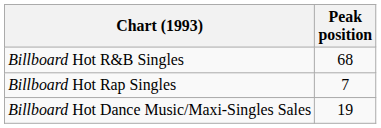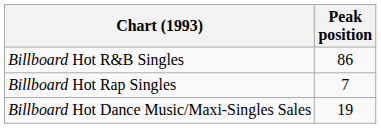 <table class="wikitable">
 <tr>
 <th>Chart (1993)</th>
 <th>Peak<br>position</th>
 </tr>
 <tr>
 <td><em>Billboard</em> Hot R&B Singles</td>
-<td align="center">68</td>
+<td align="center">86</td>
 </tr>
 <tr>
 <td><em>Billboard</em> Hot Rap Singles</td>
 <td align="center">7</td>
 </tr>
 <tr>
 <td><em>Billboard</em> Hot Dance Music/Maxi-Singles Sales</td>
 <td align="center">19</td>
 </tr>
 </table>
